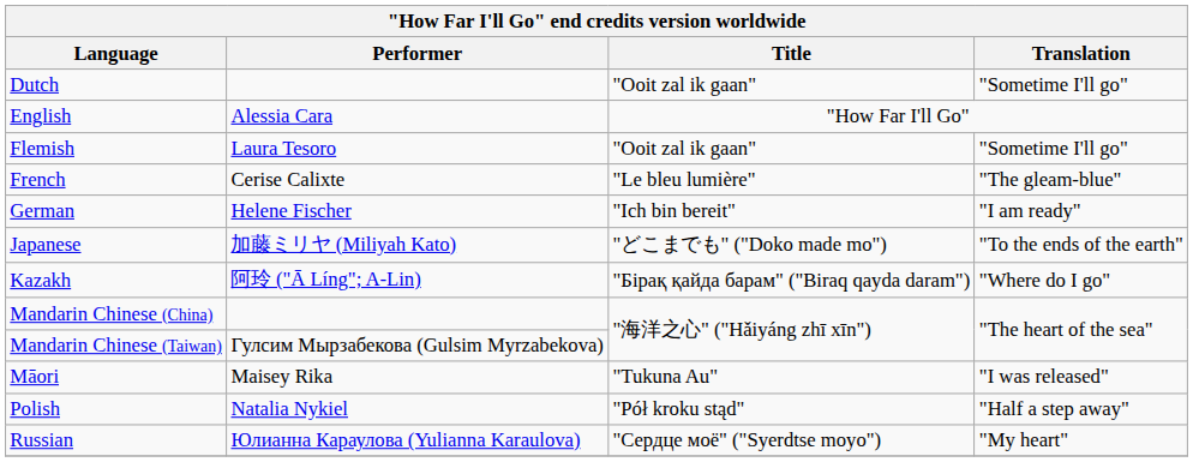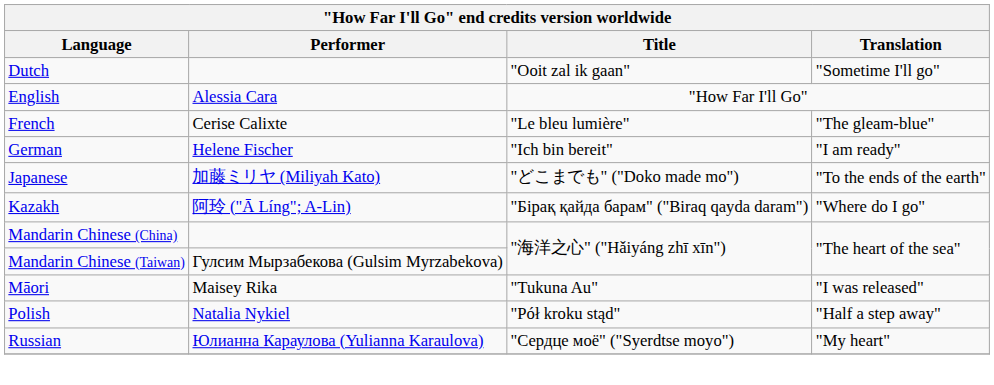 <table class="wikitable collapsible collapsed">
 <tr>
 <th colspan="4">"How Far I'll Go" end credits version worldwide</th>
 </tr>
 <tr>
 <th>Language</th>
 <th>Performer</th>
 <th>Title</th>
 <th>Translation</th>
 </tr>
 <tr>
 <td><a href='#'>Dutch</a></td>
 <td></td>
 <td>"Ooit zal ik gaan"</td>
 <td>"Sometime I'll go"</td>
 </tr>
 <tr>
 <td><a href='#'>English</a></td>
 <td><a href='#'>Alessia Cara</a></td>
 <td colspan="2"  align="center">"How Far I'll Go"</td>
-</tr>
-<tr>
-<td><a href='#'>Flemish</a></td>
-<td><a href='#'>Laura Tesoro</a></td>
-<td>"Ooit zal ik gaan"</td>
-<td>"Sometime I'll go"</td>
 </tr>
 <tr>
 <td><a href='#'>French</a></td>
 <td>Cerise Calixte</td>
 <td>"Le bleu lumière"</td>
 <td>"The gleam-blue"</td>
 </tr>
 <tr>
 <td><a href='#'>German</a></td>
 <td><a href='#'>Helene Fischer</a></td>
 <td>"Ich bin bereit"</td>
 <td>"I am ready"</td>
 </tr>
 <tr>
 <td><a href='#'>Japanese</a></td>
 <td><a href='#'>加藤ミリヤ (Miliyah Kato)</a></td>
 <td>"どこまでも" ("Doko made mo")</td>
 <td>"To the ends of the earth"</td>
 </tr>
 <tr>
 <td><a href='#'>Kazakh</a></td>
 <td><a href='#'>阿玲 ("Ā Líng"; A-Lin)</a></td>
 <td>"Бірақ қайда барам" ("Biraq qayda daram")</td>
 <td>"Where do I go"</td>
 </tr>
 <tr>
 <td><a href='#'>Mandarin Chinese <small>(China)</small></a></td>
 <td></td>
 <td rowspan="2">"海洋之心" ("Hǎiyáng zhī xīn")</td>
 <td rowspan="2">"The heart of the sea"</td>
 </tr>
 <tr>
 <td><a href='#'>Mandarin Chinese <small>(Taiwan)</small></a></td>
 <td>Гулсим Мырзабекова (Gulsim Myrzabekova)</td>
 </tr>
 <tr>
 <td><a href='#'>Māori</a></td>
 <td>Maisey Rika</td>
 <td>"Tukuna Au"</td>
 <td>"I was released"</td>
 </tr>
 <tr>
 <td><a href='#'>Polish</a></td>
 <td><a href='#'>Natalia Nykiel</a></td>
 <td>"Pół kroku stąd"</td>
 <td>"Half a step away"</td>
 </tr>
 <tr>
 <td><a href='#'>Russian</a></td>
 <td><a href='#'>Юлианна Караулова (Yulianna Karaulova)</a></td>
 <td>"Ceрдцe мoё" ("Syerdtse moyo")</td>
 <td>"My heart"</td>
 </tr>
 <tr>
 </tr>
 </table>
